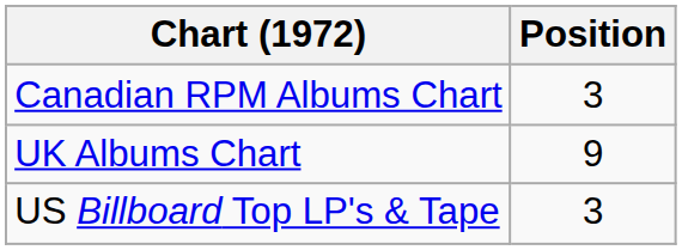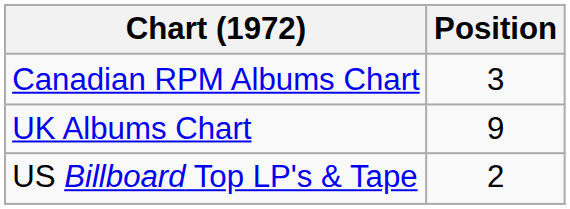 <table class="wikitable sortable" style="text-align:center">
 <tr>
 <th>Chart (1972)</th>
 <th>Position</th>
 </tr>
 <tr>
 <td align="left"><a href='#'>Canadian RPM Albums Chart</a></td>
 <td>3</td>
 </tr>
 <tr>
 <td align="left"><a href='#'>UK Albums Chart</a></td>
 <td>9</td>
 </tr>
 <tr>
 <td align="left">US <a href='#'><em>Billboard</em> Top LP's & Tape</a></td>
-<td>3</td>
+<td>2</td>
 </tr>
 </table>
